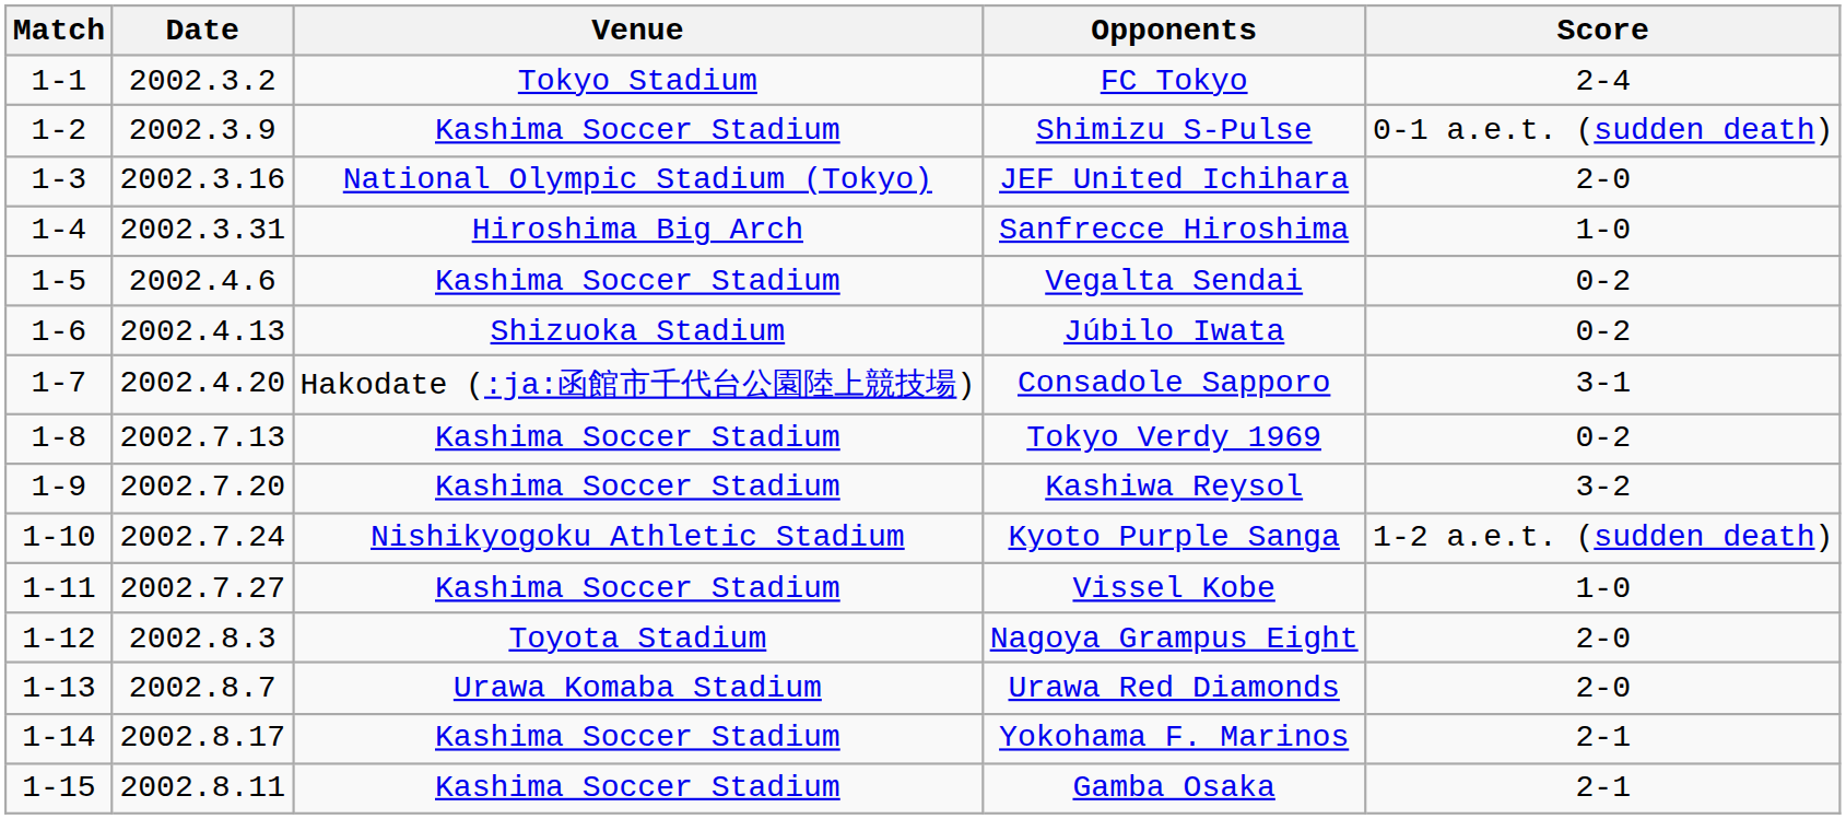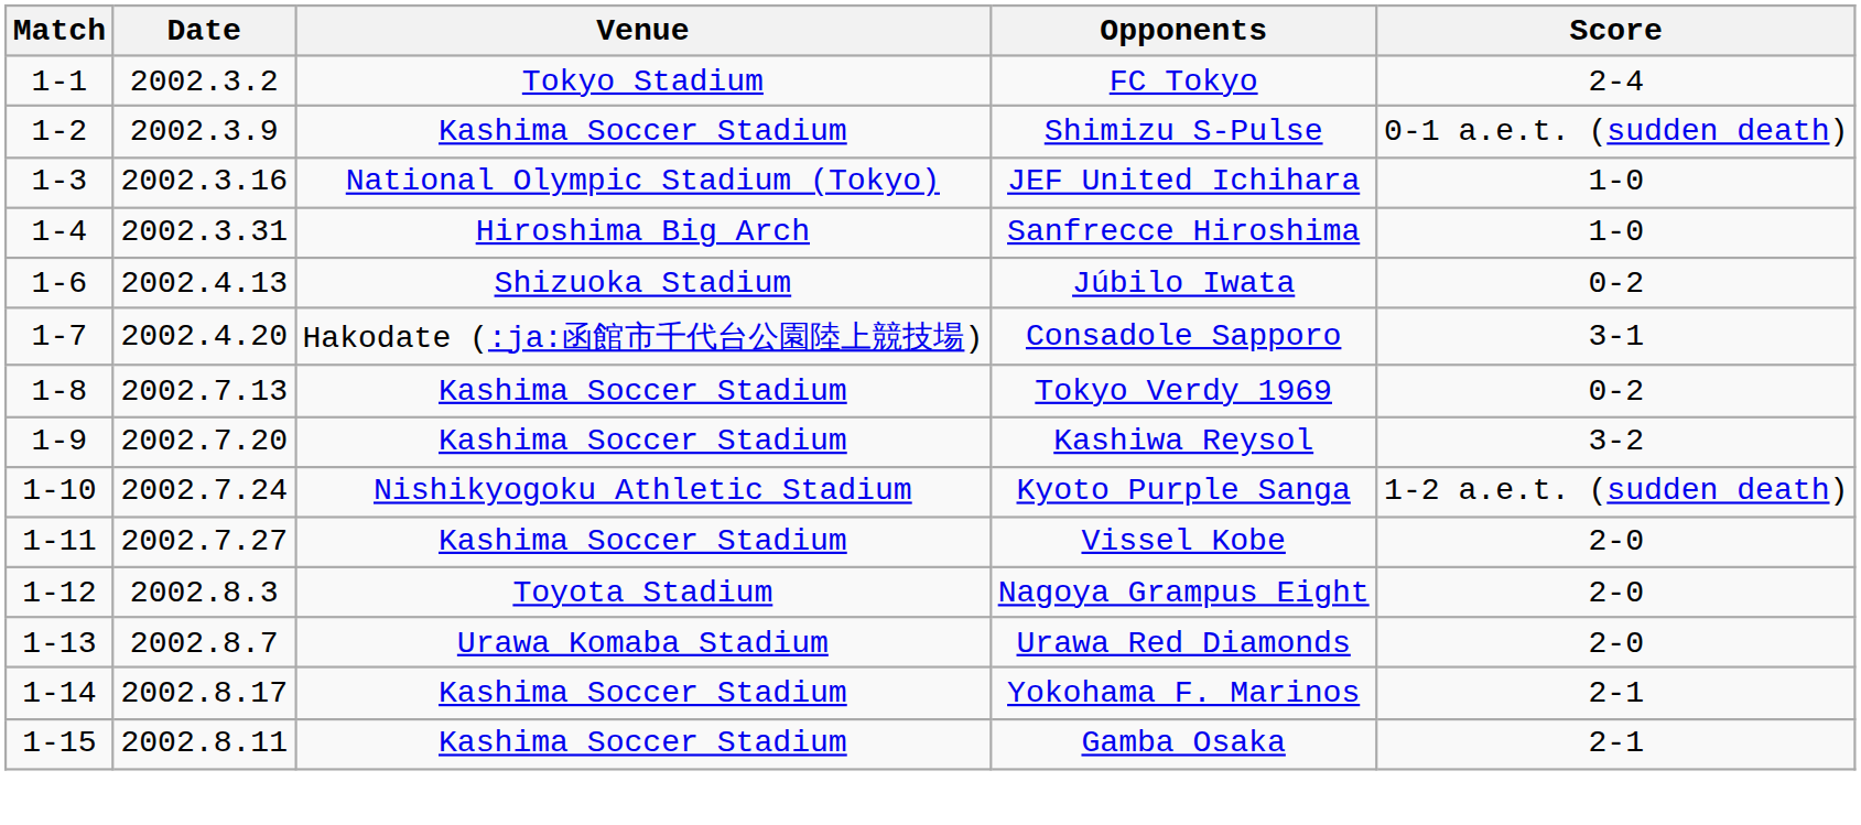 <table class="wikitable" style="text-align:center;">
 <tr>
 <th>Match</th>
 <th>Date</th>
 <th>Venue</th>
 <th>Opponents</th>
 <th>Score</th>
 </tr>
 <tr>
 <td>1-1</td>
 <td>2002.3.2</td>
 <td><a href='#'>Tokyo Stadium</a></td>
 <td><a href='#'>FC Tokyo</a></td>
 <td>2-4</td>
 </tr>
 <tr>
 <td>1-2</td>
 <td>2002.3.9</td>
 <td><a href='#'>Kashima Soccer Stadium</a></td>
 <td><a href='#'>Shimizu S-Pulse</a></td>
 <td>0-1 a.e.t. (<a href='#'>sudden death</a>)</td>
 </tr>
 <tr>
 <td>1-3</td>
 <td>2002.3.16</td>
 <td><a href='#'>National Olympic Stadium (Tokyo)</a></td>
 <td><a href='#'>JEF United Ichihara</a></td>
-<td>2-0</td>
+<td>1-0</td>
 </tr>
 <tr>
 <td>1-4</td>
 <td>2002.3.31</td>
 <td><a href='#'>Hiroshima Big Arch</a></td>
 <td><a href='#'>Sanfrecce Hiroshima</a></td>
 <td>1-0</td>
-</tr>
-<tr>
-<td>1-5</td>
-<td>2002.4.6</td>
-<td><a href='#'>Kashima Soccer Stadium</a></td>
-<td><a href='#'>Vegalta Sendai</a></td>
-<td>0-2</td>
 </tr>
 <tr>
 <td>1-6</td>
 <td>2002.4.13</td>
 <td><a href='#'>Shizuoka Stadium</a></td>
 <td><a href='#'>Júbilo Iwata</a></td>
 <td>0-2</td>
 </tr>
 <tr>
 <td>1-7</td>
 <td>2002.4.20</td>
 <td>Hakodate (<a href='#'>:ja:函館市千代台公園陸上競技場</a>)</td>
 <td><a href='#'>Consadole Sapporo</a></td>
 <td>3-1</td>
 </tr>
 <tr>
 <td>1-8</td>
 <td>2002.7.13</td>
 <td><a href='#'>Kashima Soccer Stadium</a></td>
 <td><a href='#'>Tokyo Verdy 1969</a></td>
 <td>0-2</td>
 </tr>
 <tr>
 <td>1-9</td>
 <td>2002.7.20</td>
 <td><a href='#'>Kashima Soccer Stadium</a></td>
 <td><a href='#'>Kashiwa Reysol</a></td>
 <td>3-2</td>
 </tr>
 <tr>
 <td>1-10</td>
 <td>2002.7.24</td>
 <td><a href='#'>Nishikyogoku Athletic Stadium</a></td>
 <td><a href='#'>Kyoto Purple Sanga</a></td>
 <td>1-2 a.e.t. (<a href='#'>sudden death</a>)</td>
 </tr>
 <tr>
 <td>1-11</td>
 <td>2002.7.27</td>
 <td><a href='#'>Kashima Soccer Stadium</a></td>
 <td><a href='#'>Vissel Kobe</a></td>
-<td>1-0</td>
+<td>2-0</td>
 </tr>
 <tr>
 <td>1-12</td>
 <td>2002.8.3</td>
 <td><a href='#'>Toyota Stadium</a></td>
 <td><a href='#'>Nagoya Grampus Eight</a></td>
 <td>2-0</td>
 </tr>
 <tr>
 <td>1-13</td>
 <td>2002.8.7</td>
 <td><a href='#'>Urawa Komaba Stadium</a></td>
 <td><a href='#'>Urawa Red Diamonds</a></td>
 <td>2-0</td>
 </tr>
 <tr>
 <td>1-14</td>
 <td>2002.8.17</td>
 <td><a href='#'>Kashima Soccer Stadium</a></td>
 <td><a href='#'>Yokohama F. Marinos</a></td>
 <td>2-1</td>
 </tr>
 <tr>
 <td>1-15</td>
 <td>2002.8.11</td>
 <td><a href='#'>Kashima Soccer Stadium</a></td>
 <td><a href='#'>Gamba Osaka</a></td>
 <td>2-1</td>
 </tr>
 </table>
